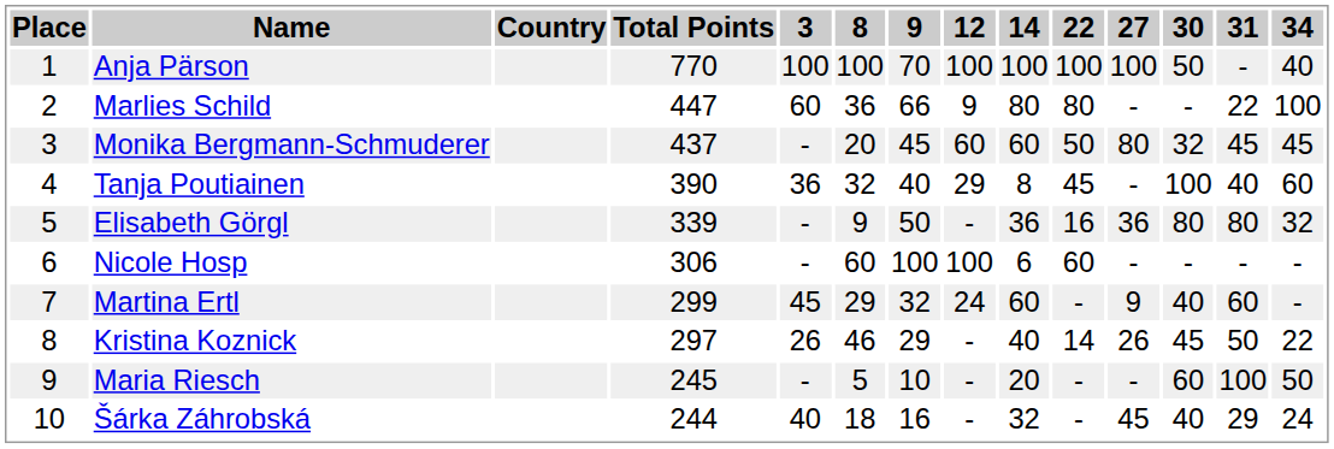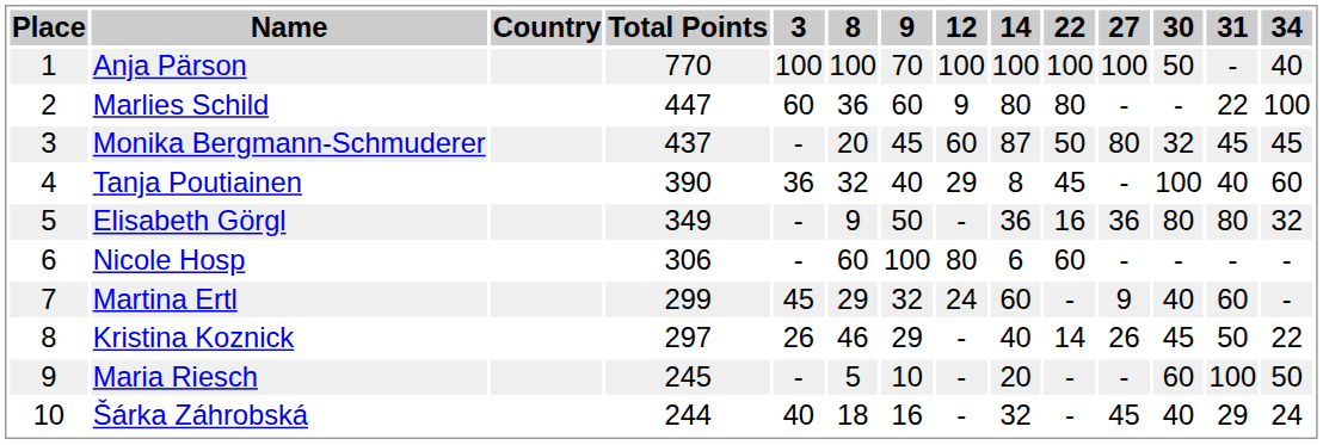 <table border="0" style="border: 1px solid #999; background-color:#FFFFFF; text-align:center">
 <tr align="center" bgcolor="#CCCCCC">
 <th>Place</th>
 <th>Name</th>
 <th>Country</th>
 <th>Total Points</th>
 <th>3</th>
 <th>8</th>
 <th>9</th>
 <th>12</th>
 <th>14</th>
 <th>22</th>
 <th>27</th>
 <th>30</th>
 <th>31</th>
 <th>34</th>
 </tr>
 <tr bgcolor="#EFEFEF">
 <td>1</td>
 <td align="left"><a href='#'>Anja Pärson</a></td>
 <td align="left"></td>
 <td>770</td>
 <td>100</td>
 <td>100</td>
 <td>70</td>
 <td>100</td>
 <td>100</td>
 <td>100</td>
 <td>100</td>
 <td>50</td>
 <td>-</td>
 <td>40</td>
 </tr>
 <tr>
 <td>2</td>
 <td align="left"><a href='#'>Marlies Schild</a></td>
 <td align="left"></td>
 <td>447</td>
 <td>60</td>
 <td>36</td>
-<td>66</td>
+<td>60</td>
 <td>9</td>
 <td>80</td>
 <td>80</td>
 <td>-</td>
 <td>-</td>
 <td>22</td>
 <td>100</td>
 </tr>
 <tr bgcolor="#EFEFEF">
 <td>3</td>
 <td align="left"><a href='#'>Monika Bergmann-Schmuderer</a></td>
 <td align="left"></td>
 <td>437</td>
 <td>-</td>
 <td>20</td>
 <td>45</td>
 <td>60</td>
-<td>60</td>
+<td>87</td>
 <td>50</td>
 <td>80</td>
 <td>32</td>
 <td>45</td>
 <td>45</td>
 </tr>
 <tr>
 <td>4</td>
 <td align="left"><a href='#'>Tanja Poutiainen</a></td>
 <td align="left"></td>
 <td>390</td>
 <td>36</td>
 <td>32</td>
 <td>40</td>
 <td>29</td>
 <td>8</td>
 <td>45</td>
 <td>-</td>
 <td>100</td>
 <td>40</td>
 <td>60</td>
 </tr>
 <tr bgcolor="#EFEFEF">
 <td>5</td>
 <td align="left"><a href='#'>Elisabeth Görgl</a></td>
 <td align="left"></td>
-<td>339</td>
+<td>349</td>
 <td>-</td>
 <td>9</td>
 <td>50</td>
 <td>-</td>
 <td>36</td>
 <td>16</td>
 <td>36</td>
 <td>80</td>
 <td>80</td>
 <td>32</td>
 </tr>
 <tr>
 <td>6</td>
 <td align="left"><a href='#'>Nicole Hosp</a></td>
 <td align="left"></td>
 <td>306</td>
 <td>-</td>
 <td>60</td>
 <td>100</td>
-<td>100</td>
+<td>80</td>
 <td>6</td>
 <td>60</td>
 <td>-</td>
 <td>-</td>
 <td>-</td>
 <td>-</td>
 </tr>
 <tr bgcolor="#EFEFEF">
 <td>7</td>
 <td align="left"><a href='#'>Martina Ertl</a></td>
 <td align="left"></td>
 <td>299</td>
 <td>45</td>
 <td>29</td>
 <td>32</td>
 <td>24</td>
 <td>60</td>
 <td>-</td>
 <td>9</td>
 <td>40</td>
 <td>60</td>
 <td>-</td>
 </tr>
 <tr>
 <td>8</td>
 <td align="left"><a href='#'>Kristina Koznick</a></td>
 <td align="left"></td>
 <td>297</td>
 <td>26</td>
 <td>46</td>
 <td>29</td>
 <td>-</td>
 <td>40</td>
 <td>14</td>
 <td>26</td>
 <td>45</td>
 <td>50</td>
 <td>22</td>
 </tr>
 <tr bgcolor="#EFEFEF">
 <td>9</td>
 <td align="left"><a href='#'>Maria Riesch</a></td>
 <td align="left"></td>
 <td>245</td>
 <td>-</td>
 <td>5</td>
 <td>10</td>
 <td>-</td>
 <td>20</td>
 <td>-</td>
 <td>-</td>
 <td>60</td>
 <td>100</td>
 <td>50</td>
 </tr>
 <tr>
 <td>10</td>
 <td align="left"><a href='#'>Šárka Záhrobská</a></td>
 <td align="left"></td>
 <td>244</td>
 <td>40</td>
 <td>18</td>
 <td>16</td>
 <td>-</td>
 <td>32</td>
 <td>-</td>
 <td>45</td>
 <td>40</td>
 <td>29</td>
 <td>24</td>
 </tr>
 </table>
